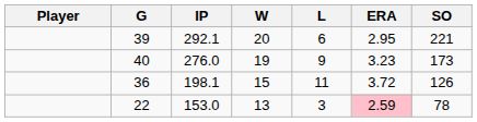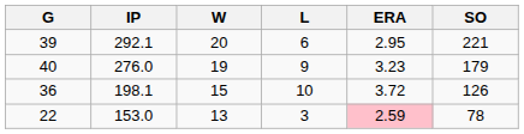 <table class="wikitable sortable">
 <tr>
-<th bgcolor="#DDDDFF" width="16%">Player</th>
 <th bgcolor="#DDDDFF" width="9%">G</th>
 <th bgcolor="#DDDDFF" width="9%">IP</th>
 <th bgcolor="#DDDDFF" width="9%">W</th>
 <th bgcolor="#DDDDFF" width="9%">L</th>
 <th bgcolor="#DDDDFF" width="9%">ERA</th>
 <th bgcolor="#DDDDFF" width="9%">SO</th>
 </tr>
 <tr align="center">
-<td></td>
 <td>39</td>
 <td>292.1</td>
 <td>20</td>
 <td>6</td>
 <td>2.95</td>
 <td>221</td>
 </tr>
 <tr align="center">
-<td></td>
 <td>40</td>
 <td>276.0</td>
 <td>19</td>
 <td>9</td>
 <td>3.23</td>
-<td>173</td>
+<td>179</td>
 </tr>
 <tr align="center">
-<td></td>
 <td>36</td>
 <td>198.1</td>
 <td>15</td>
-<td>11</td>
+<td>10</td>
 <td>3.72</td>
 <td>126</td>
 </tr>
 <tr align="center">
-<td></td>
 <td>22</td>
 <td>153.0</td>
 <td>13</td>
 <td>3</td>
 <td style="background: pink;">2.59</td>
 <td>78</td>
 </tr>
 </table>
